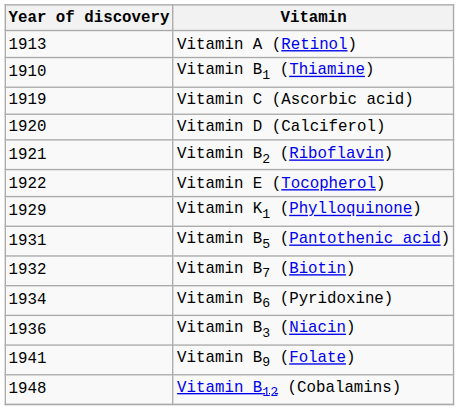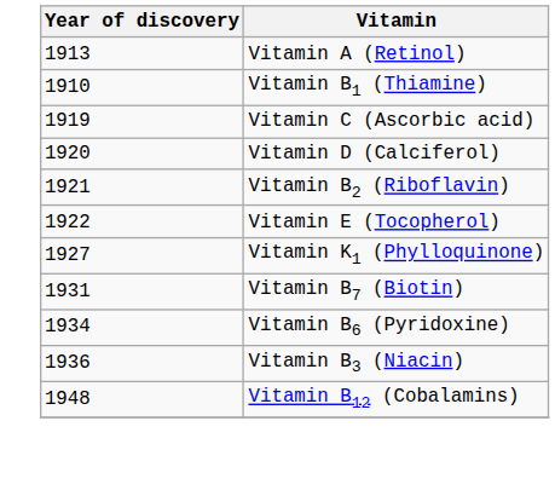 <table class="wikitable sortable" style = "float:right; font-size:90%; margin-left:15px">
 <tr class="hintergrundfarbe6">
 <th>Year of discovery</th>
 <th>Vitamin</th>
 </tr>
 <tr>
 <td>1913</td>
 <td>Vitamin A (<a href='#'>Retinol</a>)</td>
 </tr>
 <tr>
 <td>1910</td>
 <td>Vitamin B<sub>1</sub> (<a href='#'>Thiamine</a>)</td>
 </tr>
 <tr>
 <td>1919</td>
 <td>Vitamin C (Ascorbic acid)</td>
 </tr>
 <tr>
 <td>1920</td>
 <td>Vitamin D (Calciferol)</td>
 </tr>
 <tr>
 <td>1921</td>
 <td>Vitamin B<sub>2</sub> (<a href='#'>Riboflavin</a>)</td>
 </tr>
 <tr>
 <td>1922</td>
 <td>Vitamin E (<a href='#'>Tocopherol</a>)</td>
 </tr>
 <tr>
-<td>1929</td>
+<td>1927</td>
 <td>Vitamin K<sub>1</sub> (<a href='#'>Phylloquinone</a>)</td>
 </tr>
 <tr>
 <td>1931</td>
-<td>Vitamin B<sub>5</sub> (<a href='#'>Pantothenic acid</a>)</td>
-</tr>
-<tr>
-<td>1932</td>
 <td>Vitamin B<sub>7</sub> (<a href='#'>Biotin</a>)</td>
 </tr>
 <tr>
 <td>1934</td>
 <td>Vitamin B<sub>6</sub> (Pyridoxine)</td>
 </tr>
 <tr>
 <td>1936</td>
 <td>Vitamin B<sub>3</sub> (<a href='#'>Niacin</a>)</td>
 </tr>
 <tr>
-<td>1941</td>
-<td>Vitamin B<sub>9</sub> (<a href='#'>Folate</a>)</td>
-</tr>
-<tr>
 <td>1948</td>
 <td><a href='#'>Vitamin B<sub>12</sub></a> (Cobalamins)</td>
 </tr>
 <tr>
 </tr>
 </table>
